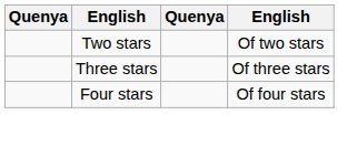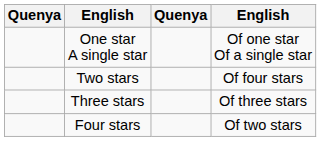 <table class="wikitable" style="text-align: center;">
 <tr>
 <th>Quenya</th>
 <th>English</th>
 <th>Quenya</th>
 <th>English</th>
 </tr>
 <tr>
 <td></td>
+<td>One star<br>A single star</td>
+<td></td>
+<td>Of one star<br>Of a single star</td>
+</tr>
+<tr>
+<td></td>
 <td>Two stars</td>
 <td></td>
-<td>Of two stars</td>
+<td>Of four stars</td>
 </tr>
 <tr>
 <td></td>
 <td>Three stars</td>
 <td></td>
 <td>Of three stars</td>
 </tr>
 <tr>
 <td></td>
 <td>Four stars</td>
 <td></td>
-<td>Of four stars</td>
+<td>Of two stars</td>
 </tr>
 </table>
